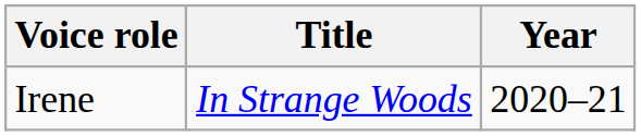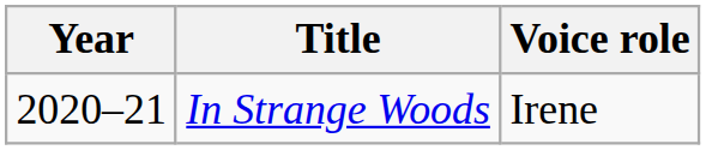 <table class="wikitable sortable">
 <tr>
+<th>Year</th>
+<th>Title</th>
 <th>Voice role</th>
-<th>Title</th>
-<th>Year</th>
 </tr>
 <tr>
+<td>2020–21</td>
+<td><em><a href='#'>In Strange Woods</a></em></td>
 <td>Irene</td>
-<td><em><a href='#'>In Strange Woods</a></em></td>
-<td>2020–21</td>
 </tr>
 </table>
